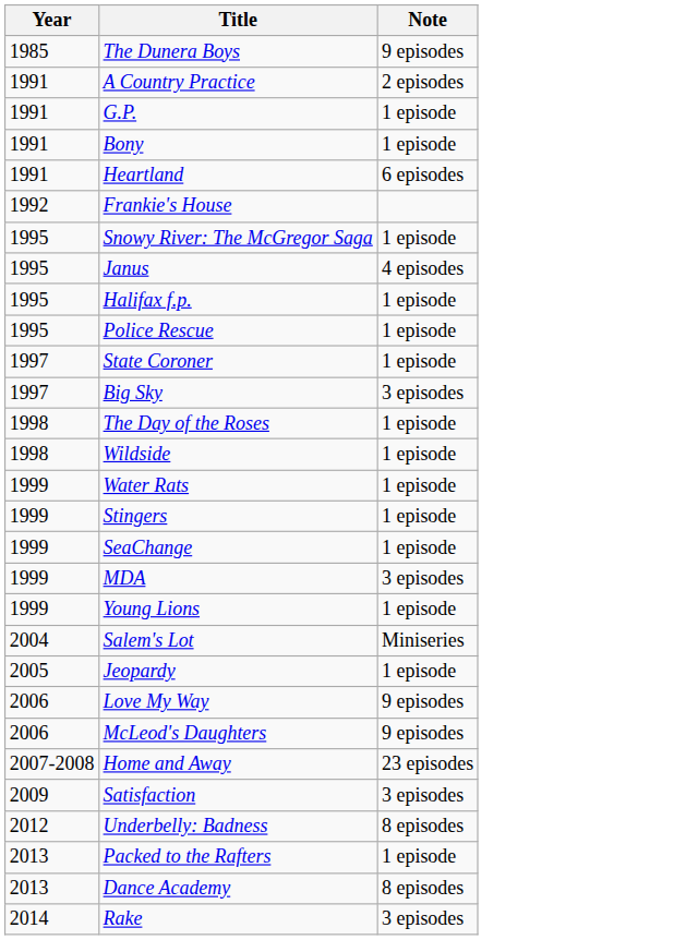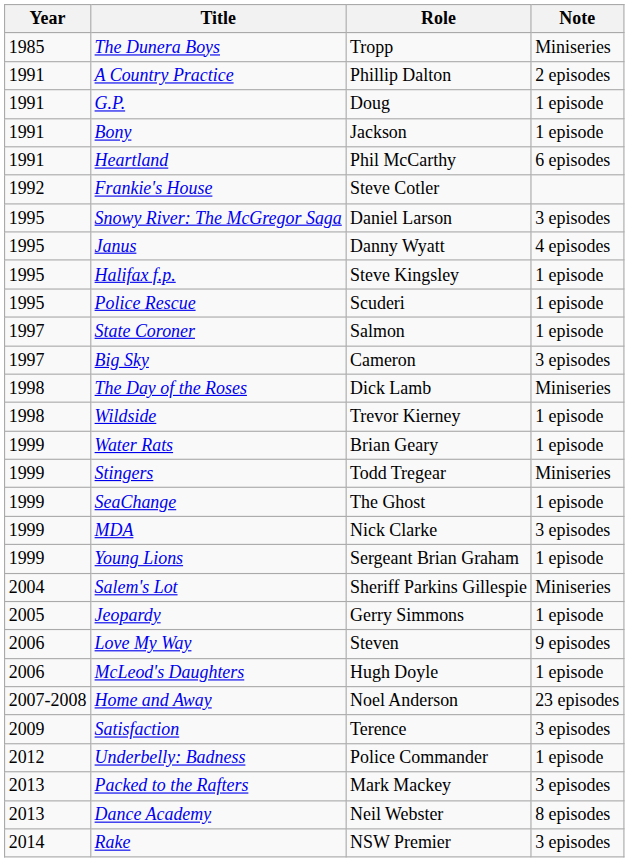 <table class="wikitable sortable plainrowheaders">
 <tr>
 <th scope="col">Year</th>
 <th scope="col">Title</th>
+<th scope="col">Role</th>
 <th scope="col">Note</th>
 </tr>
 <tr>
 <td>1985</td>
 <td><em><a href='#'>The Dunera Boys</a></em></td>
-<td>9 episodes</td>
+<td>Tropp</td>
+<td>Miniseries</td>
 </tr>
 <tr>
 <td>1991</td>
 <td><em><a href='#'>A Country Practice</a></em></td>
+<td>Phillip Dalton</td>
 <td>2 episodes</td>
 </tr>
 <tr>
 <td>1991</td>
 <td><em><a href='#'>G.P.</a></em></td>
+<td>Doug</td>
 <td>1 episode</td>
 </tr>
 <tr>
 <td>1991</td>
 <td><em><a href='#'>Bony</a></em></td>
+<td>Jackson</td>
 <td>1 episode</td>
 </tr>
 <tr>
 <td>1991</td>
 <td><em><a href='#'>Heartland</a></em></td>
+<td>Phil McCarthy</td>
 <td>6 episodes</td>
 </tr>
 <tr>
 <td>1992</td>
 <td><em><a href='#'>Frankie's House</a></em></td>
+<td>Steve Cotler</td>
 <td></td>
 </tr>
 <tr>
 <td>1995</td>
 <td><em><a href='#'>Snowy River: The McGregor Saga</a></em></td>
-<td>1 episode</td>
+<td>Daniel Larson</td>
+<td>3 episodes</td>
 </tr>
 <tr>
 <td>1995</td>
 <td><em><a href='#'>Janus</a></em></td>
+<td>Danny Wyatt</td>
 <td>4 episodes</td>
 </tr>
 <tr>
 <td>1995</td>
 <td><em><a href='#'>Halifax f.p.</a></em></td>
+<td>Steve Kingsley</td>
 <td>1 episode</td>
 </tr>
 <tr>
 <td>1995</td>
 <td><em><a href='#'>Police Rescue</a></em></td>
+<td>Scuderi</td>
 <td>1 episode</td>
 </tr>
 <tr>
 <td>1997</td>
 <td><em><a href='#'>State Coroner</a></em></td>
+<td>Salmon</td>
 <td>1 episode</td>
 </tr>
 <tr>
 <td>1997</td>
 <td><em><a href='#'>Big Sky</a></em></td>
+<td>Cameron</td>
 <td>3 episodes</td>
 </tr>
 <tr>
 <td>1998</td>
 <td><em><a href='#'>The Day of the Roses</a></em></td>
-<td>1 episode</td>
+<td>Dick Lamb</td>
+<td>Miniseries</td>
 </tr>
 <tr>
 <td>1998</td>
 <td><em><a href='#'>Wildside</a></em></td>
+<td>Trevor Kierney</td>
 <td>1 episode</td>
 </tr>
 <tr>
 <td>1999</td>
 <td><em><a href='#'>Water Rats</a></em></td>
+<td>Brian Geary</td>
 <td>1 episode</td>
 </tr>
 <tr>
 <td>1999</td>
 <td><em><a href='#'>Stingers</a></em></td>
-<td>1 episode</td>
+<td>Todd Tregear</td>
+<td>Miniseries</td>
 </tr>
 <tr>
 <td>1999</td>
 <td><em><a href='#'>SeaChange</a></em></td>
+<td>The Ghost</td>
 <td>1 episode</td>
 </tr>
 <tr>
 <td>1999</td>
 <td><em><a href='#'>MDA</a></em></td>
+<td>Nick Clarke</td>
 <td>3 episodes</td>
 </tr>
 <tr>
 <td>1999</td>
 <td><em><a href='#'>Young Lions</a></em></td>
+<td>Sergeant Brian Graham</td>
 <td>1 episode</td>
 </tr>
 <tr>
 <td>2004</td>
 <td><em><a href='#'>Salem's Lot</a></em></td>
+<td>Sheriff Parkins Gillespie</td>
 <td>Miniseries</td>
 </tr>
 <tr>
 <td>2005</td>
 <td><em><a href='#'>Jeopardy</a></em></td>
+<td>Gerry Simmons</td>
 <td>1 episode</td>
 </tr>
 <tr>
 <td>2006</td>
 <td><em><a href='#'>Love My Way</a></em></td>
+<td>Steven</td>
 <td>9 episodes</td>
 </tr>
 <tr>
 <td>2006</td>
 <td><em><a href='#'>McLeod's Daughters</a></em></td>
-<td>9 episodes</td>
+<td>Hugh Doyle</td>
+<td>1 episode</td>
 </tr>
 <tr>
 <td>2007-2008</td>
 <td><em><a href='#'>Home and Away</a></em></td>
+<td>Noel Anderson</td>
 <td>23 episodes</td>
 </tr>
 <tr>
 <td>2009</td>
 <td><em><a href='#'>Satisfaction</a></em></td>
+<td>Terence</td>
 <td>3 episodes</td>
 </tr>
 <tr>
 <td>2012</td>
 <td><em><a href='#'>Underbelly: Badness</a></em></td>
-<td>8 episodes</td>
+<td>Police Commander</td>
+<td>1 episode</td>
 </tr>
 <tr>
 <td>2013</td>
 <td><em><a href='#'>Packed to the Rafters</a></em></td>
-<td>1 episode</td>
+<td>Mark Mackey</td>
+<td>3 episodes</td>
 </tr>
 <tr>
 <td>2013</td>
 <td><em><a href='#'>Dance Academy</a></em></td>
+<td>Neil Webster</td>
 <td>8 episodes</td>
 </tr>
 <tr>
 <td>2014</td>
 <td><em><a href='#'>Rake</a></em></td>
+<td>NSW Premier</td>
 <td>3 episodes</td>
 </tr>
 </table>
